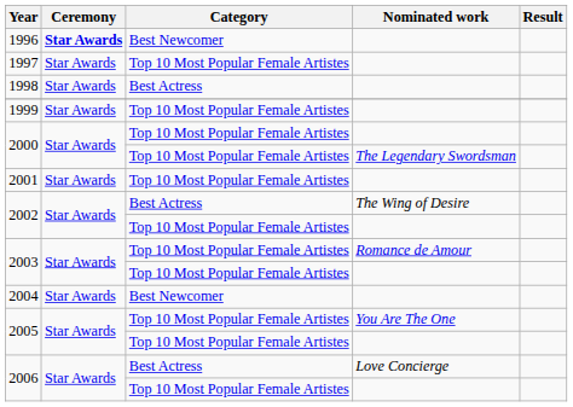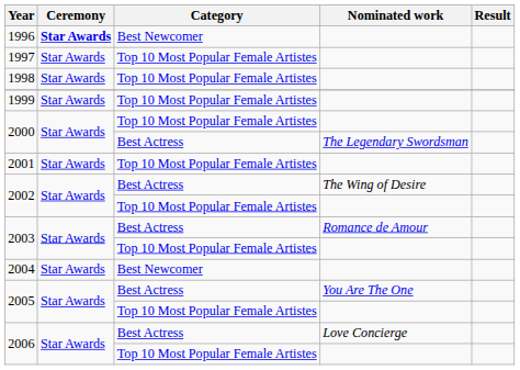 <table class="wikitable sortable">
 <tr>
 <th>Year</th>
 <th>Ceremony</th>
 <th>Category</th>
 <th>Nominated work</th>
 <th>Result</th>
 </tr>
 <tr>
 <td>1996</td>
 <td><strong><a href='#'>Star Awards</a></strong></td>
 <td><a href='#'>Best Newcomer</a></td>
 <td></td>
 <td></td>
 </tr>
 <tr>
 <td>1997</td>
 <td><a href='#'>Star Awards</a></td>
 <td><a href='#'>Top 10 Most Popular Female Artistes</a></td>
 <td></td>
 <td></td>
 </tr>
 <tr>
 <td>1998</td>
 <td><a href='#'>Star Awards</a></td>
-<td><a href='#'>Best Actress</a></td>
+<td><a href='#'>Top 10 Most Popular Female Artistes</a></td>
 <td></td>
 <td></td>
 </tr>
 <tr>
 </tr>
 <tr>
 <td>1999</td>
 <td><a href='#'>Star Awards</a></td>
 <td><a href='#'>Top 10 Most Popular Female Artistes</a></td>
 <td></td>
 <td></td>
 </tr>
 <tr>
 <td rowspan="2">2000</td>
 <td rowspan="2"><a href='#'>Star Awards</a></td>
 <td><a href='#'>Top 10 Most Popular Female Artistes</a></td>
 <td></td>
 <td></td>
 </tr>
 <tr>
-<td><a href='#'>Top 10 Most Popular Female Artistes</a></td>
+<td><a href='#'>Best Actress</a></td>
 <td><em><a href='#'>The Legendary Swordsman</a></em><br> </td>
 <td></td>
 </tr>
 <tr>
 <td>2001</td>
 <td><a href='#'>Star Awards</a></td>
 <td><a href='#'>Top 10 Most Popular Female Artistes</a></td>
 <td></td>
 <td></td>
 </tr>
 <tr>
 <td rowspan="2">2002</td>
 <td rowspan="2"><a href='#'>Star Awards</a></td>
 <td><a href='#'>Best Actress</a></td>
 <td><em>The Wing of Desire</em> <br> </td>
 <td></td>
 </tr>
 <tr>
 <td><a href='#'>Top 10 Most Popular Female Artistes</a></td>
 <td></td>
 <td></td>
 </tr>
 <tr>
 <td rowspan="2">2003</td>
 <td rowspan="2"><a href='#'>Star Awards</a></td>
-<td><a href='#'>Top 10 Most Popular Female Artistes</a></td>
+<td><a href='#'>Best Actress</a></td>
 <td><em><a href='#'>Romance de Amour</a></em> <br> </td>
 <td></td>
 </tr>
 <tr>
 <td><a href='#'>Top 10 Most Popular Female Artistes</a></td>
 <td></td>
 <td></td>
 </tr>
 <tr>
 <td>2004</td>
 <td><a href='#'>Star Awards</a></td>
 <td><a href='#'>Best Newcomer</a></td>
 <td></td>
 <td></td>
 </tr>
 <tr>
 <td rowspan="2">2005</td>
 <td rowspan="2"><a href='#'>Star Awards</a></td>
-<td><a href='#'>Top 10 Most Popular Female Artistes</a></td>
+<td><a href='#'>Best Actress</a></td>
 <td><em><a href='#'>You Are The One</a></em> <br> </td>
 <td></td>
 </tr>
 <tr>
 <td><a href='#'>Top 10 Most Popular Female Artistes</a></td>
 <td></td>
 <td></td>
 </tr>
 <tr>
 <td rowspan="2">2006</td>
 <td rowspan="2"><a href='#'>Star Awards</a></td>
 <td><a href='#'>Best Actress</a></td>
 <td><em>Love Concierge</em> <br> </td>
 <td></td>
 </tr>
 <tr>
 <td><a href='#'>Top 10 Most Popular Female Artistes</a></td>
 <td></td>
 <td></td>
 </tr>
 </table>
